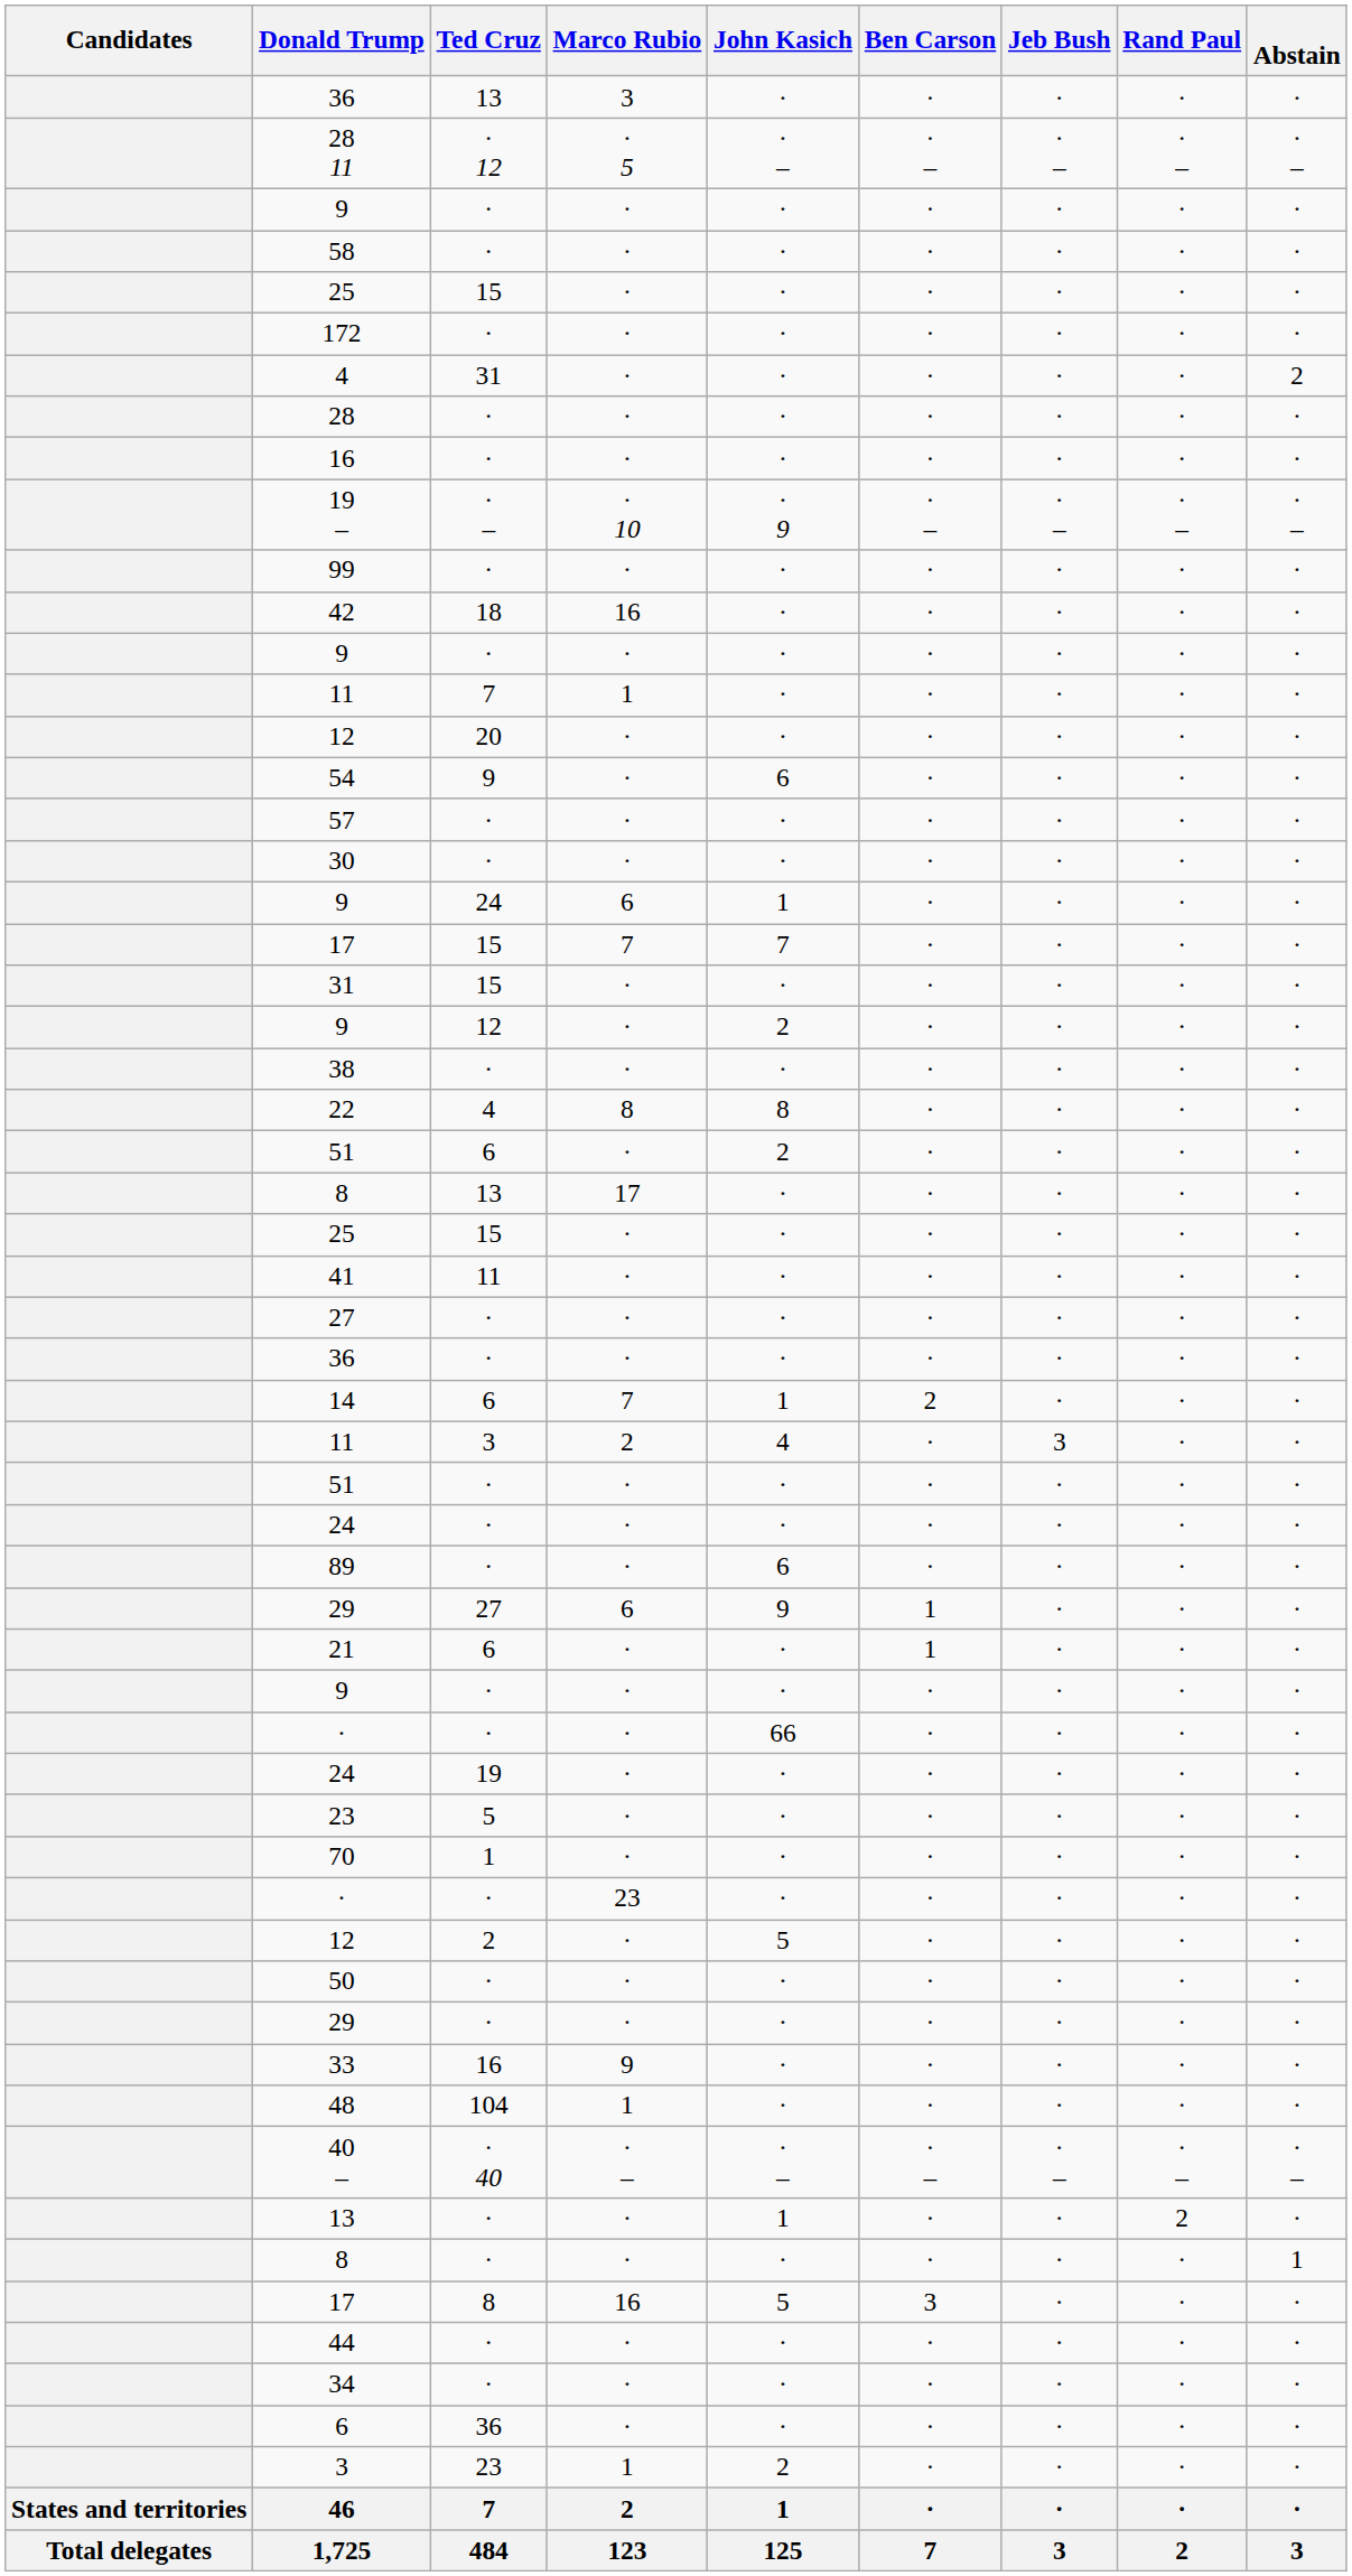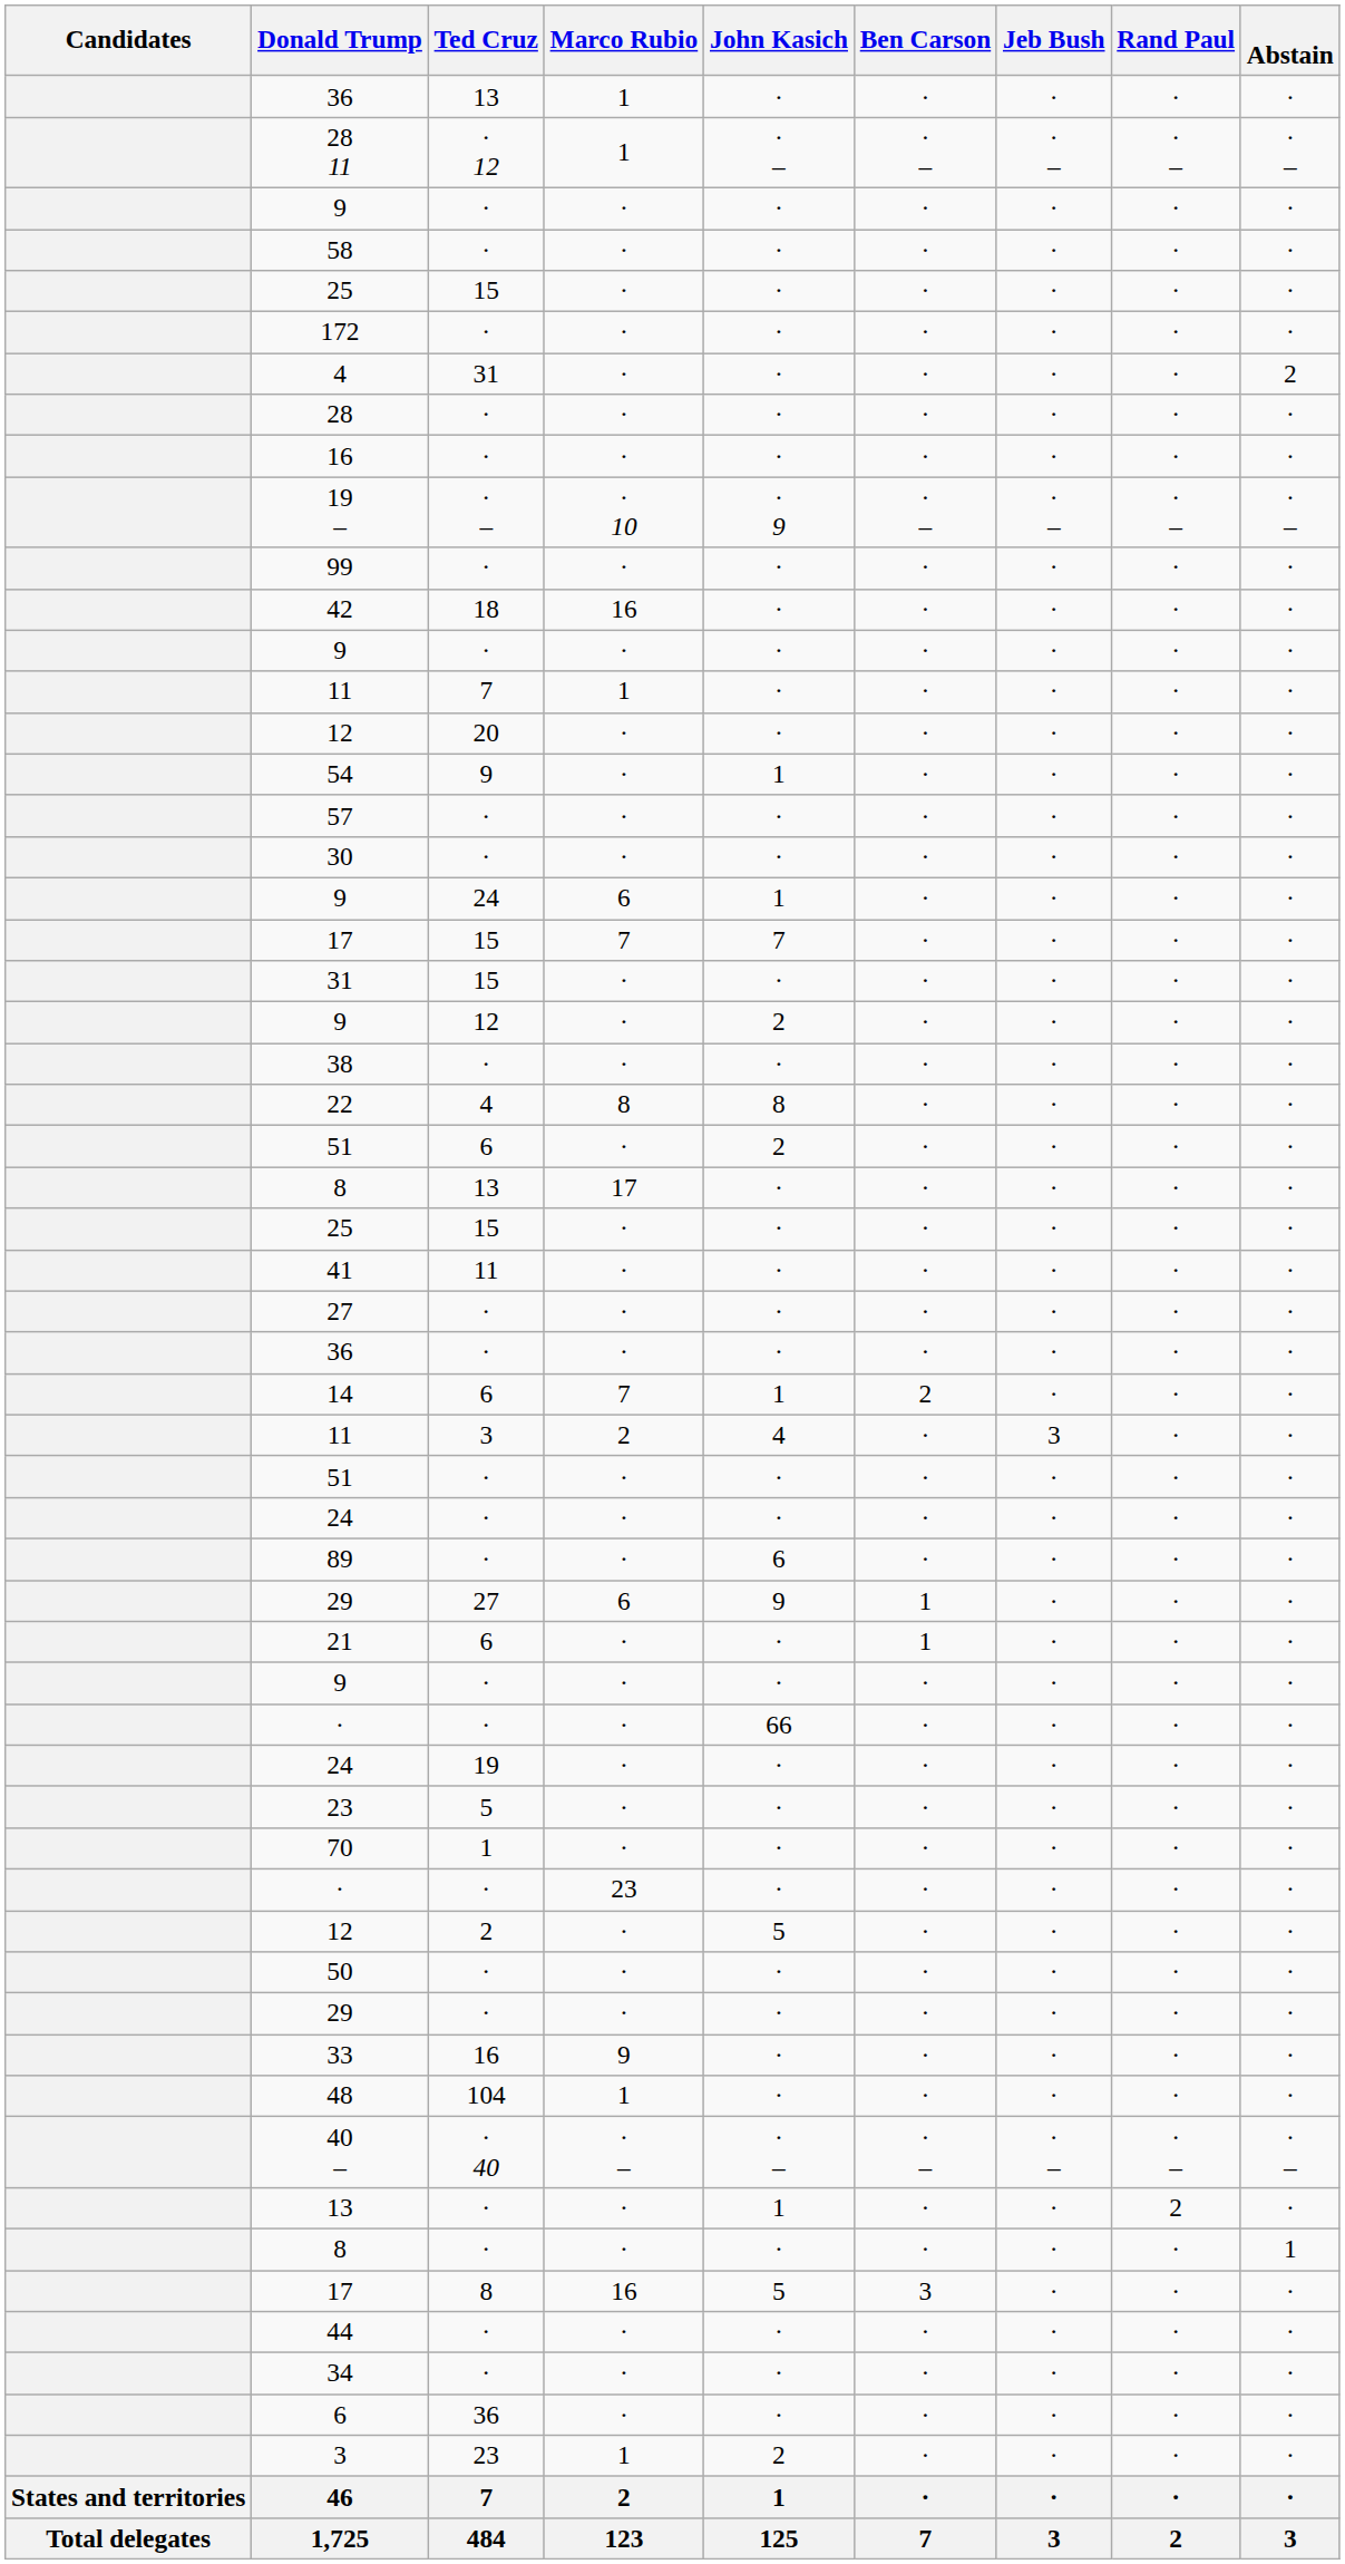 <table class="wikitable collapsible collapsed" style="text-align:center;">
 <tr>
 <th>Candidates</th>
 <th data-sort-type="number"> <a href='#'>Donald Trump</a></th>
 <th data-sort-type="number"> <a href='#'>Ted Cruz</a></th>
 <th data-sort-type="number"> <a href='#'>Marco Rubio</a></th>
 <th data-sort-type="number"> <a href='#'>John Kasich</a></th>
 <th data-sort-type="number"> <a href='#'>Ben Carson</a></th>
 <th data-sort-type="number"> <a href='#'>Jeb Bush</a></th>
 <th data-sort-type="number"> <a href='#'>Rand Paul</a></th>
 <th data-sort-type="number"><br>Abstain</th>
 </tr>
 <tr>
 <th style="text-align:left;"></th>
 <td>36</td>
 <td>13</td>
-<td>3</td>
+<td>1</td>
 <td>·</td>
 <td>·</td>
 <td>·</td>
 <td>·</td>
 <td>·</td>
 </tr>
 <tr>
 <th style="text-align:left;"></th>
 <td>28<br><em>11</em></td>
 <td>·<br><em>12</em></td>
-<td>·<br><em>5</em></td>
+<td>1</td>
 <td>·<br>–</td>
 <td>·<br>–</td>
 <td>·<br>–</td>
 <td>·<br>–</td>
 <td>·<br>–</td>
 </tr>
 <tr>
 <th style="text-align:left;"></th>
 <td>9</td>
 <td>·</td>
 <td>·</td>
 <td>·</td>
 <td>·</td>
 <td>·</td>
 <td>·</td>
 <td>·</td>
 </tr>
 <tr>
 <th style="text-align:left;"></th>
 <td>58</td>
 <td>·</td>
 <td>·</td>
 <td>·</td>
 <td>·</td>
 <td>·</td>
 <td>·</td>
 <td>·</td>
 </tr>
 <tr>
 <th style="text-align:left;"></th>
 <td>25</td>
 <td>15</td>
 <td>·</td>
 <td>·</td>
 <td>·</td>
 <td>·</td>
 <td>·</td>
 <td>·</td>
 </tr>
 <tr>
 <th style="text-align:left;"></th>
 <td>172</td>
 <td>·</td>
 <td>·</td>
 <td>·</td>
 <td>·</td>
 <td>·</td>
 <td>·</td>
 <td>·</td>
 </tr>
 <tr>
 <th style="text-align:left;"></th>
 <td>4</td>
 <td>31</td>
 <td>·</td>
 <td>·</td>
 <td>·</td>
 <td>·</td>
 <td>·</td>
 <td>2</td>
 </tr>
 <tr>
 <th style="text-align:left;"></th>
 <td>28</td>
 <td>·</td>
 <td>·</td>
 <td>·</td>
 <td>·</td>
 <td>·</td>
 <td>·</td>
 <td>·</td>
 </tr>
 <tr>
 <th style="text-align:left;"></th>
 <td>16</td>
 <td>·</td>
 <td>·</td>
 <td>·</td>
 <td>·</td>
 <td>·</td>
 <td>·</td>
 <td>·</td>
 </tr>
 <tr>
 <th style="text-align:left;"></th>
 <td>19<br>–</td>
 <td>·<br>–</td>
 <td>·<br><em>10</em></td>
 <td>·<br><em>9</em></td>
 <td>·<br>–</td>
 <td>·<br>–</td>
 <td>·<br>–</td>
 <td>·<br>–</td>
 </tr>
 <tr>
 <th style="text-align:left;"></th>
 <td>99</td>
 <td>·</td>
 <td>·</td>
 <td>·</td>
 <td>·</td>
 <td>·</td>
 <td>·</td>
 <td>·</td>
 </tr>
 <tr>
 <th style="text-align:left;"></th>
 <td>42</td>
 <td>18</td>
 <td>16</td>
 <td>·</td>
 <td>·</td>
 <td>·</td>
 <td>·</td>
 <td>·</td>
 </tr>
 <tr>
 <th style="text-align:left;"></th>
 <td>9</td>
 <td>·</td>
 <td>·</td>
 <td>·</td>
 <td>·</td>
 <td>·</td>
 <td>·</td>
 <td>·</td>
 </tr>
 <tr>
 <th style="text-align:left;"></th>
 <td>11</td>
 <td>7</td>
 <td>1</td>
 <td>·</td>
 <td>·</td>
 <td>·</td>
 <td>·</td>
 <td>·</td>
 </tr>
 <tr>
 <th style="text-align:left;"></th>
 <td>12</td>
 <td>20</td>
 <td>·</td>
 <td>·</td>
 <td>·</td>
 <td>·</td>
 <td>·</td>
 <td>·</td>
 </tr>
 <tr>
 <th style="text-align:left;"></th>
 <td>54</td>
 <td>9</td>
 <td>·</td>
-<td>6</td>
+<td>1</td>
 <td>·</td>
 <td>·</td>
 <td>·</td>
 <td>·</td>
 </tr>
 <tr>
 <th style="text-align:left;"></th>
 <td>57</td>
 <td>·</td>
 <td>·</td>
 <td>·</td>
 <td>·</td>
 <td>·</td>
 <td>·</td>
 <td>·</td>
 </tr>
 <tr>
 <th style="text-align:left;"></th>
 <td>30</td>
 <td>·</td>
 <td>·</td>
 <td>·</td>
 <td>·</td>
 <td>·</td>
 <td>·</td>
 <td>·</td>
 </tr>
 <tr>
 <th style="text-align:left;"></th>
 <td>9</td>
 <td>24</td>
 <td>6</td>
 <td>1</td>
 <td>·</td>
 <td>·</td>
 <td>·</td>
 <td>·</td>
 </tr>
 <tr>
 <th style="text-align:left;"></th>
 <td>17</td>
 <td>15</td>
 <td>7</td>
 <td>7</td>
 <td>·</td>
 <td>·</td>
 <td>·</td>
 <td>·</td>
 </tr>
 <tr>
 <th style="text-align:left;"></th>
 <td>31</td>
 <td>15</td>
 <td>·</td>
 <td>·</td>
 <td>·</td>
 <td>·</td>
 <td>·</td>
 <td>·</td>
 </tr>
 <tr>
 <th style="text-align:left;"></th>
 <td>9</td>
 <td>12</td>
 <td>·</td>
 <td>2</td>
 <td>·</td>
 <td>·</td>
 <td>·</td>
 <td>·</td>
 </tr>
 <tr>
 <th style="text-align:left;"></th>
 <td>38</td>
 <td>·</td>
 <td>·</td>
 <td>·</td>
 <td>·</td>
 <td>·</td>
 <td>·</td>
 <td>·</td>
 </tr>
 <tr>
 <th style="text-align:left;"></th>
 <td>22</td>
 <td>4</td>
 <td>8</td>
 <td>8</td>
 <td>·</td>
 <td>·</td>
 <td>·</td>
 <td>·</td>
 </tr>
 <tr>
 <th style="text-align:left;"></th>
 <td>51</td>
 <td>6</td>
 <td>·</td>
 <td>2</td>
 <td>·</td>
 <td>·</td>
 <td>·</td>
 <td>·</td>
 </tr>
 <tr>
 <th style="text-align:left;"></th>
 <td>8</td>
 <td>13</td>
 <td>17</td>
 <td>·</td>
 <td>·</td>
 <td>·</td>
 <td>·</td>
 <td>·</td>
 </tr>
 <tr>
 <th style="text-align:left;"></th>
 <td>25</td>
 <td>15</td>
 <td>·</td>
 <td>·</td>
 <td>·</td>
 <td>·</td>
 <td>·</td>
 <td>·</td>
 </tr>
 <tr>
 <th style="text-align:left;"></th>
 <td>41</td>
 <td>11</td>
 <td>·</td>
 <td>·</td>
 <td>·</td>
 <td>·</td>
 <td>·</td>
 <td>·</td>
 </tr>
 <tr>
 <th style="text-align:left;"></th>
 <td>27</td>
 <td>·</td>
 <td>·</td>
 <td>·</td>
 <td>·</td>
 <td>·</td>
 <td>·</td>
 <td>·</td>
 </tr>
 <tr>
 <th style="text-align:left;"></th>
 <td>36</td>
 <td>·</td>
 <td>·</td>
 <td>·</td>
 <td>·</td>
 <td>·</td>
 <td>·</td>
 <td>·</td>
 </tr>
 <tr>
 <th style="text-align:left;"></th>
 <td>14</td>
 <td>6</td>
 <td>7</td>
 <td>1</td>
 <td>2</td>
 <td>·</td>
 <td>·</td>
 <td>·</td>
 </tr>
 <tr>
 <th style="text-align:left;"></th>
 <td>11</td>
 <td>3</td>
 <td>2</td>
 <td>4</td>
 <td>·</td>
 <td>3</td>
 <td>·</td>
 <td>·</td>
 </tr>
 <tr>
 <th style="text-align:left;"></th>
 <td>51</td>
 <td>·</td>
 <td>·</td>
 <td>·</td>
 <td>·</td>
 <td>·</td>
 <td>·</td>
 <td>·</td>
 </tr>
 <tr>
 <th style="text-align:left;"></th>
 <td>24</td>
 <td>·</td>
 <td>·</td>
 <td>·</td>
 <td>·</td>
 <td>·</td>
 <td>·</td>
 <td>·</td>
 </tr>
 <tr>
 <th style="text-align:left;"></th>
 <td>89</td>
 <td>·</td>
 <td>·</td>
 <td>6</td>
 <td>·</td>
 <td>·</td>
 <td>·</td>
 <td>·</td>
 </tr>
 <tr>
 <th style="text-align:left;"></th>
 <td>29</td>
 <td>27</td>
 <td>6</td>
 <td>9</td>
 <td>1</td>
 <td>·</td>
 <td>·</td>
 <td>·</td>
 </tr>
 <tr>
 <th style="text-align:left;"></th>
 <td>21</td>
 <td>6</td>
 <td>·</td>
 <td>·</td>
 <td>1</td>
 <td>·</td>
 <td>·</td>
 <td>·</td>
 </tr>
 <tr>
 <th style="text-align:left;"></th>
 <td>9</td>
 <td>·</td>
 <td>·</td>
 <td>·</td>
 <td>·</td>
 <td>·</td>
 <td>·</td>
 <td>·</td>
 </tr>
 <tr>
 <th style="text-align:left;"></th>
 <td>·</td>
 <td>·</td>
 <td>·</td>
 <td>66</td>
 <td>·</td>
 <td>·</td>
 <td>·</td>
 <td>·</td>
 </tr>
 <tr>
 <th style="text-align:left;"></th>
 <td>24</td>
 <td>19</td>
 <td>·</td>
 <td>·</td>
 <td>·</td>
 <td>·</td>
 <td>·</td>
 <td>·</td>
 </tr>
 <tr>
 <th style="text-align:left;"></th>
 <td>23</td>
 <td>5</td>
 <td>·</td>
 <td>·</td>
 <td>·</td>
 <td>·</td>
 <td>·</td>
 <td>·</td>
 </tr>
 <tr>
 <th style="text-align:left;"></th>
 <td>70</td>
 <td>1</td>
 <td>·</td>
 <td>·</td>
 <td>·</td>
 <td>·</td>
 <td>·</td>
 <td>·</td>
 </tr>
 <tr>
 <th style="text-align:left;"></th>
 <td>·</td>
 <td>·</td>
 <td>23</td>
 <td>·</td>
 <td>·</td>
 <td>·</td>
 <td>·</td>
 <td>·</td>
 </tr>
 <tr>
 <th style="text-align:left;"></th>
 <td>12</td>
 <td>2</td>
 <td>·</td>
 <td>5</td>
 <td>·</td>
 <td>·</td>
 <td>·</td>
 <td>·</td>
 </tr>
 <tr>
 <th style="text-align:left;"></th>
 <td>50</td>
 <td>·</td>
 <td>·</td>
 <td>·</td>
 <td>·</td>
 <td>·</td>
 <td>·</td>
 <td>·</td>
 </tr>
 <tr>
 <th style="text-align:left;"></th>
 <td>29</td>
 <td>·</td>
 <td>·</td>
 <td>·</td>
 <td>·</td>
 <td>·</td>
 <td>·</td>
 <td>·</td>
 </tr>
 <tr>
 <th style="text-align:left;"></th>
 <td>33</td>
 <td>16</td>
 <td>9</td>
 <td>·</td>
 <td>·</td>
 <td>·</td>
 <td>·</td>
 <td>·</td>
 </tr>
 <tr>
 <th style="text-align:left;"></th>
 <td>48</td>
 <td>104</td>
 <td>1</td>
 <td>·</td>
 <td>·</td>
 <td>·</td>
 <td>·</td>
 <td>·</td>
 </tr>
 <tr>
 <th style="text-align:left;"></th>
 <td>40<br>–</td>
 <td>·<br><em>40</em></td>
 <td>·<br>–</td>
 <td>·<br>–</td>
 <td>·<br>–</td>
 <td>·<br>–</td>
 <td>·<br>–</td>
 <td>·<br>–</td>
 </tr>
 <tr>
 <th style="text-align:left;"></th>
 <td>13</td>
 <td>·</td>
 <td>·</td>
 <td>1</td>
 <td>·</td>
 <td>·</td>
 <td>2</td>
 <td>·</td>
 </tr>
 <tr>
 <th style="text-align:left;"></th>
 <td>8</td>
 <td>·</td>
 <td>·</td>
 <td>·</td>
 <td>·</td>
 <td>·</td>
 <td>·</td>
 <td>1</td>
 </tr>
 <tr>
 <th style="text-align:left;"></th>
 <td>17</td>
 <td>8</td>
 <td>16</td>
 <td>5</td>
 <td>3</td>
 <td>·</td>
 <td>·</td>
 <td>·</td>
 </tr>
 <tr>
 <th style="text-align:left;"></th>
 <td>44</td>
 <td>·</td>
 <td>·</td>
 <td>·</td>
 <td>·</td>
 <td>·</td>
 <td>·</td>
 <td>·</td>
 </tr>
 <tr>
 <th style="text-align:left;"></th>
 <td>34</td>
 <td>·</td>
 <td>·</td>
 <td>·</td>
 <td>·</td>
 <td>·</td>
 <td>·</td>
 <td>·</td>
 </tr>
 <tr>
 <th style="text-align:left;"></th>
 <td>6</td>
 <td>36</td>
 <td>·</td>
 <td>·</td>
 <td>·</td>
 <td>·</td>
 <td>·</td>
 <td>·</td>
 </tr>
 <tr>
 <th style="text-align:left;"></th>
 <td>3</td>
 <td>23</td>
 <td>1</td>
 <td>2</td>
 <td>·</td>
 <td>·</td>
 <td>·</td>
 <td>·</td>
 </tr>
 <tr>
 <th>States and territories</th>
 <th>46</th>
 <th>7</th>
 <th>2</th>
 <th>1</th>
 <th>·</th>
 <th>·</th>
 <th>·</th>
 <th>·</th>
 </tr>
 <tr>
 <th>Total delegates</th>
 <th>1,725</th>
 <th>484</th>
 <th>123</th>
 <th>125</th>
 <th>7</th>
 <th>3</th>
 <th>2</th>
 <th>3</th>
 </tr>
 </table>
